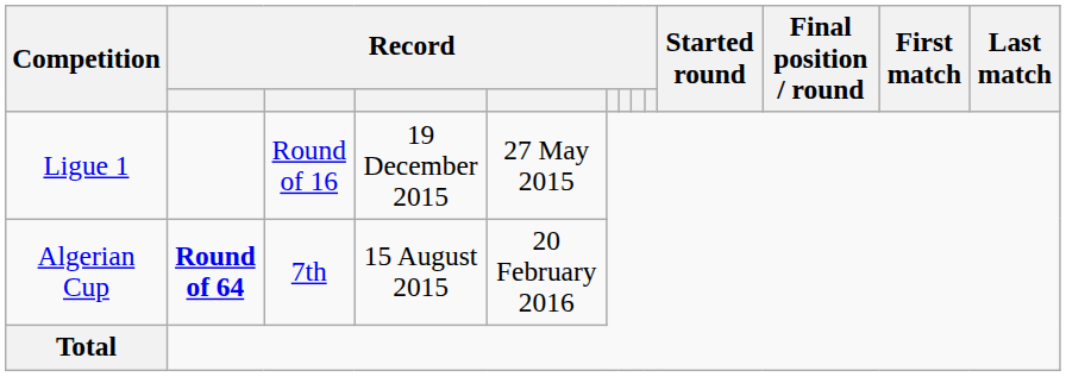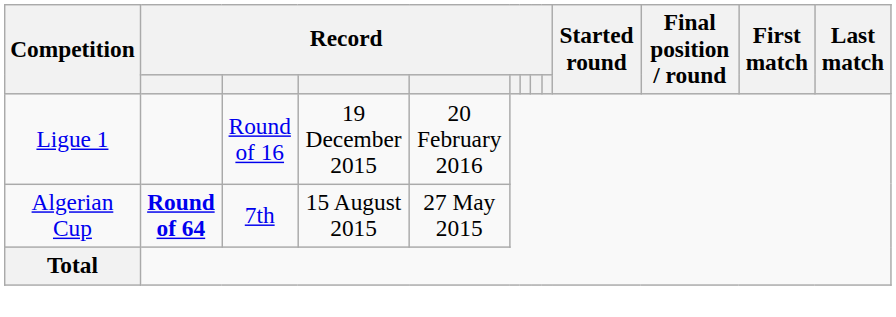 <table class="wikitable" style="text-align: center">
 <tr>
 <th rowspan=2>Competition</th>
 <th colspan=8>Record</th>
 <th rowspan=2>Started round</th>
 <th rowspan=2>Final position / round</th>
 <th rowspan=2>First match</th>
 <th rowspan=2>Last match</th>
 </tr>
 <tr>
 <th></th>
 <th></th>
 <th></th>
 <th></th>
 <th></th>
 <th></th>
 <th></th>
 <th></th>
 </tr>
 <tr>
 <td><a href='#'>Ligue 1</a><br></td>
 <td></td>
 <td><a href='#'>Round of 16</a></td>
 <td>19 December 2015</td>
-<td>27 May 2015</td>
+<td>20 February 2016</td>
 </tr>
 <tr>
 <td><a href='#'>Algerian Cup</a><br></td>
 <td><strong><a href='#'>Round of 64</a></strong></td>
 <td><a href='#'>7th</a></td>
 <td>15 August 2015</td>
-<td>20 February 2016</td>
+<td>27 May 2015</td>
 </tr>
 <tr>
 <th>Total<br></th>
 </tr>
 </table>
